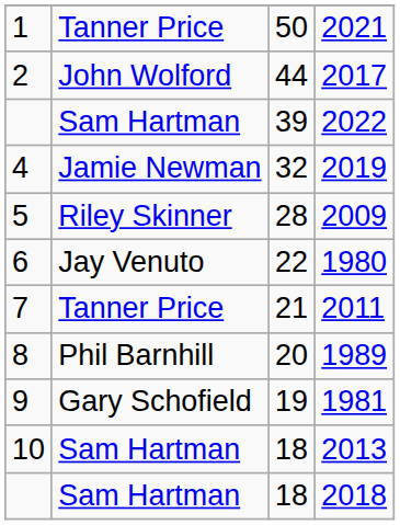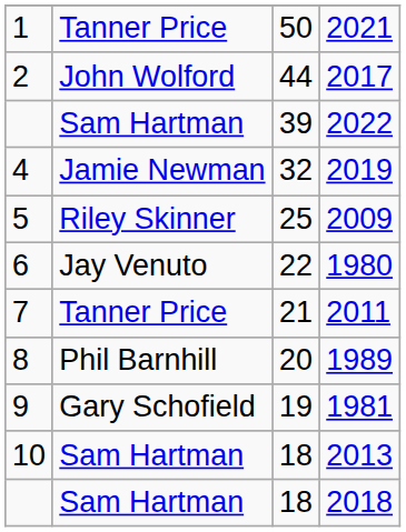 <table class="wikitable">
 <tr>
 </tr>
 <tr>
 <td>1</td>
 <td><a href='#'>Tanner Price</a></td>
 <td><abbr>50</abbr></td>
 <td><a href='#'>2021</a></td>
 </tr>
 <tr>
 <td>2</td>
 <td><a href='#'>John Wolford</a></td>
 <td><abbr>44</abbr></td>
 <td><a href='#'>2017</a></td>
 </tr>
 <tr>
 <td></td>
 <td><a href='#'>Sam Hartman</a></td>
 <td><abbr>39</abbr></td>
 <td><a href='#'>2022</a></td>
 </tr>
 <tr>
 <td>4</td>
 <td><a href='#'>Jamie Newman</a></td>
 <td><abbr>32</abbr></td>
 <td><a href='#'>2019</a></td>
 </tr>
 <tr>
 <td>5</td>
 <td><a href='#'>Riley Skinner</a></td>
-<td><abbr>28</abbr></td>
+<td><abbr>25</abbr></td>
 <td><a href='#'>2009</a></td>
 </tr>
 <tr>
 <td>6</td>
 <td>Jay Venuto</td>
 <td><abbr>22</abbr></td>
 <td><a href='#'>1980</a></td>
 </tr>
 <tr>
 <td>7</td>
 <td><a href='#'>Tanner Price</a></td>
 <td><abbr>21</abbr></td>
 <td><a href='#'>2011</a></td>
 </tr>
 <tr>
 <td>8</td>
 <td>Phil Barnhill</td>
 <td><abbr>20</abbr></td>
 <td><a href='#'>1989</a></td>
 </tr>
 <tr>
 <td>9</td>
 <td>Gary Schofield</td>
 <td><abbr>19</abbr></td>
 <td><a href='#'>1981</a></td>
 </tr>
 <tr>
 <td>10</td>
 <td><a href='#'>Sam Hartman</a></td>
 <td><abbr>18</abbr></td>
 <td><a href='#'>2013</a></td>
 </tr>
 <tr>
 <td></td>
 <td><a href='#'>Sam Hartman</a></td>
 <td><abbr>18</abbr></td>
 <td><a href='#'>2018</a></td>
 </tr>
 </table>
